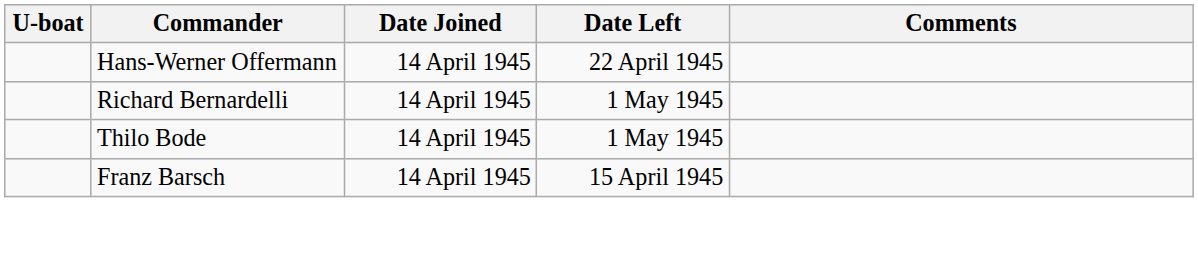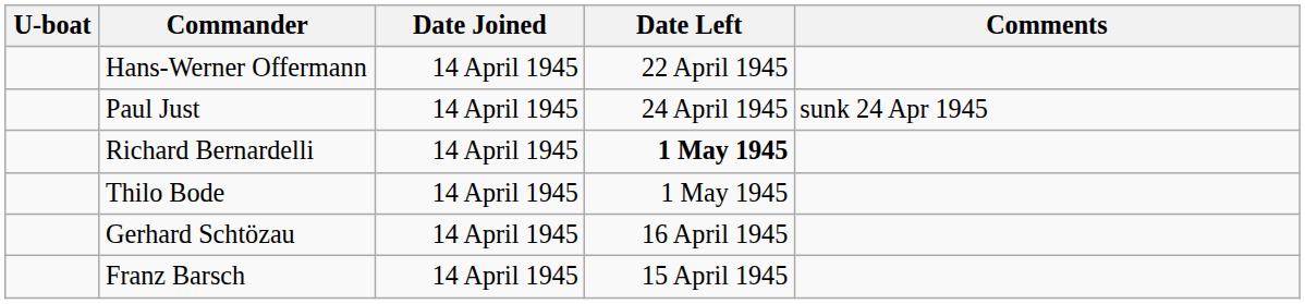 <table class="wikitable">
 <tr>
 <th width="50px">U-boat</th>
 <th width="160px">Commander</th>
 <th width="120px">Date Joined</th>
 <th width="120px">Date Left</th>
 <th width="300px">Comments</th>
 </tr>
 <tr>
 <td align="center"></td>
 <td align="left">Hans-Werner Offermann</td>
 <td align="right">14 April 1945</td>
 <td align="right">22 April 1945</td>
 <td align="left"></td>
 </tr>
 <tr>
 <td align="center"></td>
+<td align="left">Paul Just</td>
+<td align="right">14 April 1945</td>
+<td align="right">24 April 1945</td>
+<td align="left"> sunk 24 Apr 1945</td>
+</tr>
+<tr>
+<td align="center"></td>
 <td align="left">Richard Bernardelli</td>
 <td align="right">14 April 1945</td>
-<td align="right">1 May 1945</td>
+<td align="right"><strong>1 May 1945</strong></td>
 <td align="left"></td>
 </tr>
 <tr>
 <td align="center"></td>
 <td align="left">Thilo Bode</td>
 <td align="right">14 April 1945</td>
 <td align="right">1 May 1945</td>
 <td align="left"></td>
 </tr>
 <tr>
 <td align="center"></td>
+<td align="left">Gerhard Schtözau</td>
+<td align="right">14 April 1945</td>
+<td align="right">16 April 1945</td>
+<td align="left"></td>
+</tr>
+<tr>
+<td align="center"></td>
 <td align="left">Franz Barsch</td>
 <td align="right">14 April 1945</td>
 <td align="right">15 April 1945</td>
 <td align="left"></td>
 </tr>
 </table>
